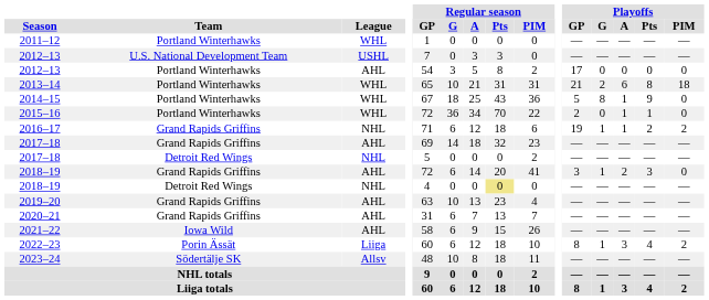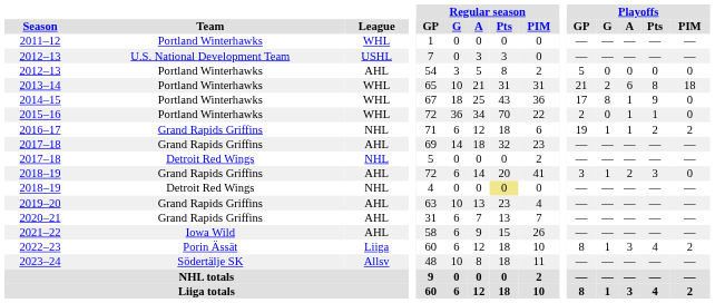 <table border="0" cellpadding="1" cellspacing="0" style="text-align:center; width:60em">
 <tr bgcolor="#e0e0e0">
 <th colspan="3" bgcolor="#ffffff"> </th>
 <th rowspan="99" bgcolor="#ffffff"> </th>
 <th colspan="5"><a href='#'>Regular season</a></th>
 <th rowspan="99" bgcolor="#ffffff"> </th>
 <th colspan="5"><a href='#'>Playoffs</a></th>
 </tr>
 <tr bgcolor="#e0e0e0">
 <th><a href='#'>Season</a></th>
 <th>Team</th>
 <th>League</th>
 <th>GP</th>
 <th><a href='#'>G</a></th>
 <th><a href='#'>A</a></th>
 <th><a href='#'>Pts</a></th>
 <th><a href='#'>PIM</a></th>
 <th>GP</th>
 <th>G</th>
 <th>A</th>
 <th>Pts</th>
 <th>PIM</th>
 </tr>
 <tr>
 <td><a href='#'>2011–12</a></td>
 <td><a href='#'>Portland Winterhawks</a></td>
 <td><a href='#'>WHL</a></td>
 <td>1</td>
 <td>0</td>
 <td>0</td>
 <td>0</td>
 <td>0</td>
 <td>—</td>
 <td>—</td>
 <td>—</td>
 <td>—</td>
 <td>—</td>
 </tr>
 <tr bgcolor="#f0f0f0">
 <td><a href='#'>2012–13</a></td>
 <td><a href='#'>U.S. National Development Team</a></td>
 <td><a href='#'>USHL</a></td>
 <td>7</td>
 <td>0</td>
 <td>3</td>
 <td>3</td>
 <td>0</td>
 <td>—</td>
 <td>—</td>
 <td>—</td>
 <td>—</td>
 <td>—</td>
 </tr>
 <tr>
 <td><a href='#'>2012–13</a></td>
 <td>Portland Winterhawks</td>
 <td>AHL</td>
 <td>54</td>
 <td>3</td>
 <td>5</td>
 <td>8</td>
 <td>2</td>
-<td>17</td>
+<td>5</td>
 <td>0</td>
 <td>0</td>
 <td>0</td>
 <td>0</td>
 </tr>
 <tr bgcolor="#f0f0f0">
 <td><a href='#'>2013–14</a></td>
 <td>Portland Winterhawks</td>
 <td>WHL</td>
 <td>65</td>
 <td>10</td>
 <td>21</td>
 <td>31</td>
 <td>31</td>
 <td>21</td>
 <td>2</td>
 <td>6</td>
 <td>8</td>
 <td>18</td>
 </tr>
 <tr>
 <td><a href='#'>2014–15</a></td>
 <td>Portland Winterhawks</td>
 <td>WHL</td>
 <td>67</td>
 <td>18</td>
 <td>25</td>
 <td>43</td>
 <td>36</td>
-<td>5</td>
+<td>17</td>
 <td>8</td>
 <td>1</td>
 <td>9</td>
 <td>0</td>
 </tr>
 <tr bgcolor="#f0f0f0">
 <td><a href='#'>2015–16</a></td>
 <td>Portland Winterhawks</td>
 <td>WHL</td>
 <td>72</td>
 <td>36</td>
 <td>34</td>
 <td>70</td>
 <td>22</td>
 <td>2</td>
 <td>0</td>
 <td>1</td>
 <td>1</td>
 <td>0</td>
 </tr>
 <tr>
 <td><a href='#'>2016–17</a></td>
 <td><a href='#'>Grand Rapids Griffins</a></td>
 <td>NHL</td>
 <td>71</td>
 <td>6</td>
 <td>12</td>
 <td>18</td>
 <td>6</td>
 <td>19</td>
 <td>1</td>
 <td>1</td>
 <td>2</td>
 <td>2</td>
 </tr>
 <tr bgcolor="#f0f0f0">
 <td><a href='#'>2017–18</a></td>
 <td>Grand Rapids Griffins</td>
 <td>AHL</td>
 <td>69</td>
 <td>14</td>
 <td>18</td>
 <td>32</td>
 <td>23</td>
 <td>—</td>
 <td>—</td>
 <td>—</td>
 <td>—</td>
 <td>—</td>
 </tr>
 <tr>
 <td><a href='#'>2017–18</a></td>
 <td><a href='#'>Detroit Red Wings</a></td>
 <td><a href='#'>NHL</a></td>
 <td>5</td>
 <td>0</td>
 <td>0</td>
 <td>0</td>
 <td>2</td>
 <td>—</td>
 <td>—</td>
 <td>—</td>
 <td>—</td>
 <td>—</td>
 </tr>
 <tr bgcolor="#f0f0f0">
 <td><a href='#'>2018–19</a></td>
 <td>Grand Rapids Griffins</td>
 <td>AHL</td>
 <td>72</td>
 <td>6</td>
 <td>14</td>
 <td>20</td>
 <td>41</td>
 <td>3</td>
 <td>1</td>
 <td>2</td>
 <td>3</td>
 <td>0</td>
 </tr>
 <tr>
 <td><a href='#'>2018–19</a></td>
 <td>Detroit Red Wings</td>
 <td>NHL</td>
 <td>4</td>
 <td>0</td>
 <td>0</td>
 <td style="background: khaki;">0</td>
 <td>0</td>
 <td>—</td>
 <td>—</td>
 <td>—</td>
 <td>—</td>
 <td>—</td>
 </tr>
 <tr bgcolor="#f0f0f0">
 <td><a href='#'>2019–20</a></td>
 <td>Grand Rapids Griffins</td>
 <td>AHL</td>
 <td>63</td>
 <td>10</td>
 <td>13</td>
 <td>23</td>
 <td>4</td>
 <td>—</td>
 <td>—</td>
 <td>—</td>
 <td>—</td>
 <td>—</td>
 </tr>
 <tr>
 <td><a href='#'>2020–21</a></td>
 <td>Grand Rapids Griffins</td>
 <td>AHL</td>
 <td>31</td>
 <td>6</td>
 <td>7</td>
 <td>13</td>
 <td>7</td>
 <td>—</td>
 <td>—</td>
 <td>—</td>
 <td>—</td>
 <td>—</td>
 </tr>
 <tr bgcolor="#f0f0f0">
 <td><a href='#'>2021–22</a></td>
 <td><a href='#'>Iowa Wild</a></td>
 <td>AHL</td>
 <td>58</td>
 <td>6</td>
 <td>9</td>
 <td>15</td>
 <td>26</td>
 <td>—</td>
 <td>—</td>
 <td>—</td>
 <td>—</td>
 <td>—</td>
 </tr>
 <tr>
 <td><a href='#'>2022–23</a></td>
 <td><a href='#'>Porin Ässät</a></td>
 <td><a href='#'>Liiga</a></td>
 <td>60</td>
 <td>6</td>
 <td>12</td>
 <td>18</td>
 <td>10</td>
 <td>8</td>
 <td>1</td>
 <td>3</td>
 <td>4</td>
 <td>2</td>
 </tr>
 <tr bgcolor="#f0f0f0">
 <td><a href='#'>2023–24</a></td>
 <td><a href='#'>Södertälje SK</a></td>
 <td><a href='#'>Allsv</a></td>
 <td>48</td>
 <td>10</td>
 <td>8</td>
 <td>18</td>
 <td>11</td>
 <td>—</td>
 <td>—</td>
 <td>—</td>
 <td>—</td>
 <td>—</td>
 </tr>
 <tr ALIGN="center" bgcolor="#e0e0e0">
 <th colspan="3">NHL totals</th>
 <th>9</th>
 <th>0</th>
 <th>0</th>
 <th>0</th>
 <th>2</th>
 <th>—</th>
 <th>—</th>
 <th>—</th>
 <th>—</th>
 <th>—</th>
 </tr>
 <tr ALIGN="center" bgcolor="#e0e0e0">
 <th colspan="3">Liiga totals</th>
 <th>60</th>
 <th>6</th>
 <th>12</th>
 <th>18</th>
 <th>10</th>
 <th>8</th>
 <th>1</th>
 <th>3</th>
 <th>4</th>
 <th>2</th>
 </tr>
 </table>
